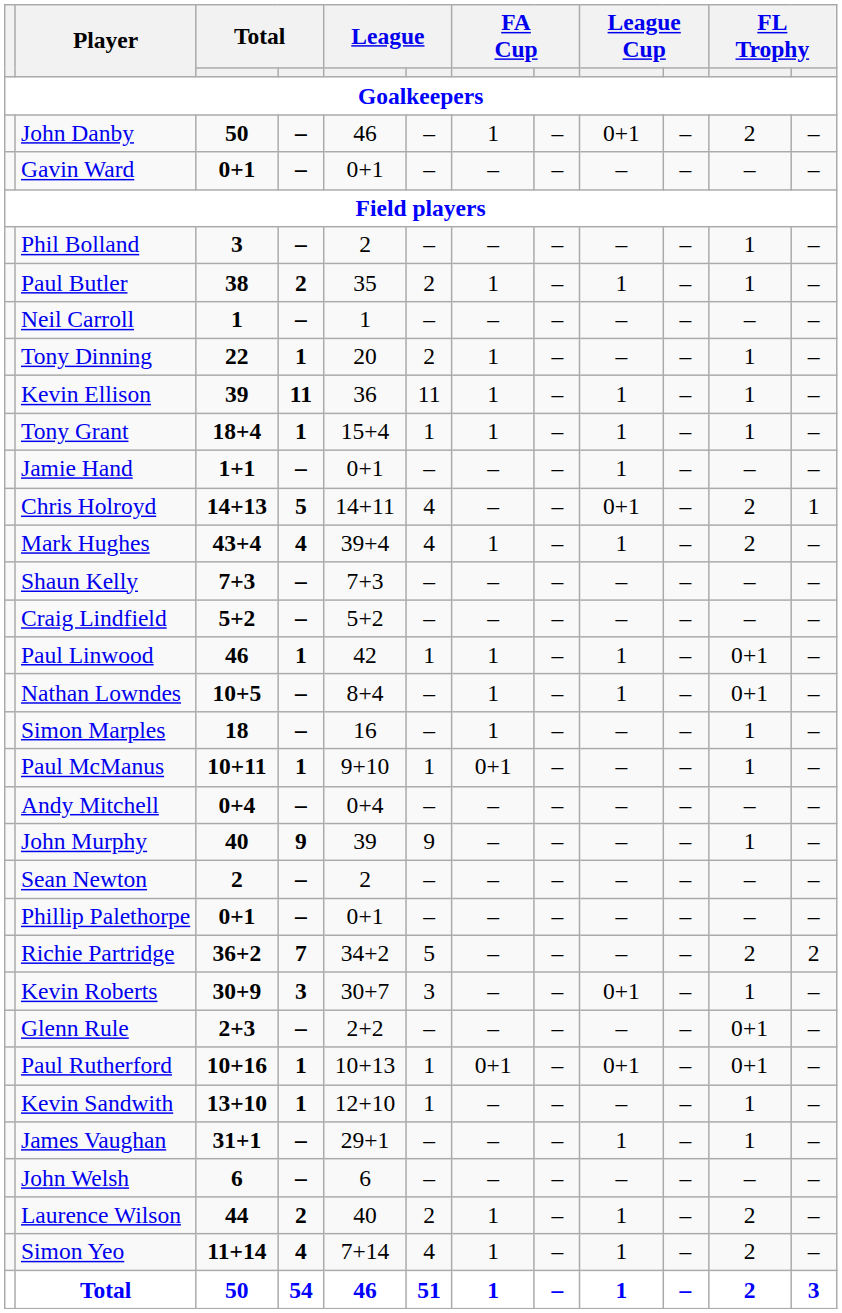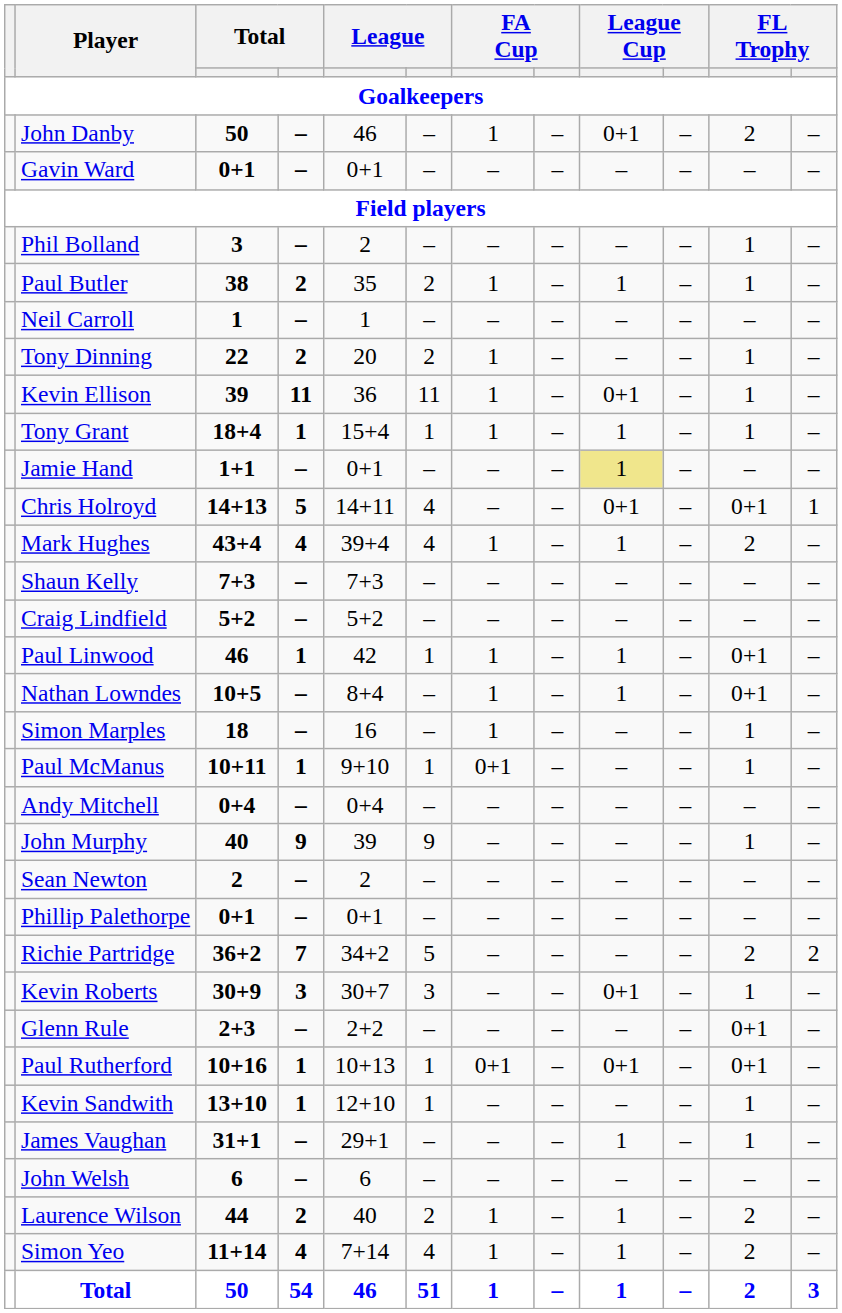 <table class="wikitable"  style="text-align:center;">
 <tr>
 <th rowspan="2" style="font-size:80%;"></th>
 <th rowspan="2">Player</th>
 <th colspan="2">Total</th>
 <th colspan="2"><a href='#'>League</a></th>
 <th colspan="2"><a href='#'>FA<br>Cup</a></th>
 <th colspan="2"><a href='#'>League<br>Cup</a></th>
 <th colspan="2"><a href='#'>FL<br>Trophy</a></th>
 </tr>
 <tr>
 <th style="width: 50px; font-size:80%;"></th>
 <th style="width: 25px; font-size:80%;"></th>
 <th style="width: 50px; font-size:80%;"></th>
 <th style="width: 25px; font-size:80%;"></th>
 <th style="width: 50px; font-size:80%;"></th>
 <th style="width: 25px; font-size:80%;"></th>
 <th style="width: 50px; font-size:80%;"></th>
 <th style="width: 25px; font-size:80%;"></th>
 <th style="width: 50px; font-size:80%;"></th>
 <th style="width: 25px; font-size:80%;"></th>
 </tr>
 <tr>
 <td colspan="12" style="background:white; color:blue; text-align:center;"><strong>Goalkeepers</strong></td>
 </tr>
 <tr>
 <td></td>
 <td align="left"><a href='#'>John Danby</a></td>
 <td><strong>50</strong></td>
 <td><strong>–</strong></td>
 <td>46</td>
 <td>–</td>
 <td>1</td>
 <td>–</td>
 <td>0+1</td>
 <td>–</td>
 <td>2</td>
 <td>–</td>
 </tr>
 <tr>
 <td></td>
 <td align="left"><a href='#'>Gavin Ward</a></td>
 <td><strong>0+1</strong></td>
 <td><strong>–</strong></td>
 <td>0+1</td>
 <td>–</td>
 <td>–</td>
 <td>–</td>
 <td>–</td>
 <td>–</td>
 <td>–</td>
 <td>–</td>
 </tr>
 <tr>
 <td colspan="12" style="background:white; color:blue; text-align:center;"><strong>Field players</strong></td>
 </tr>
 <tr>
 <td></td>
 <td align="left"><a href='#'>Phil Bolland</a></td>
 <td><strong>3</strong></td>
 <td><strong>–</strong></td>
 <td>2</td>
 <td>–</td>
 <td>–</td>
 <td>–</td>
 <td>–</td>
 <td>–</td>
 <td>1</td>
 <td>–</td>
 </tr>
 <tr>
 <td></td>
 <td align="left"><a href='#'>Paul Butler</a></td>
 <td><strong>38</strong></td>
 <td><strong>2</strong></td>
 <td>35</td>
 <td>2</td>
 <td>1</td>
 <td>–</td>
 <td>1</td>
 <td>–</td>
 <td>1</td>
 <td>–</td>
 </tr>
 <tr>
 <td></td>
 <td align="left"><a href='#'>Neil Carroll</a></td>
 <td><strong>1</strong></td>
 <td><strong>–</strong></td>
 <td>1</td>
 <td>–</td>
 <td>–</td>
 <td>–</td>
 <td>–</td>
 <td>–</td>
 <td>–</td>
 <td>–</td>
 </tr>
 <tr>
 <td></td>
 <td align="left"><a href='#'>Tony Dinning</a></td>
 <td><strong>22</strong></td>
-<td><strong>1</strong></td>
+<td><strong>2</strong></td>
 <td>20</td>
 <td>2</td>
 <td>1</td>
 <td>–</td>
 <td>–</td>
 <td>–</td>
 <td>1</td>
 <td>–</td>
 </tr>
 <tr>
 <td></td>
 <td align="left"><a href='#'>Kevin Ellison</a></td>
 <td><strong>39</strong></td>
 <td><strong>11</strong></td>
 <td>36</td>
 <td>11</td>
 <td>1</td>
 <td>–</td>
-<td>1</td>
+<td>0+1</td>
 <td>–</td>
 <td>1</td>
 <td>–</td>
 </tr>
 <tr>
 <td></td>
 <td align="left"><a href='#'>Tony Grant</a></td>
 <td><strong>18+4</strong></td>
 <td><strong>1</strong></td>
 <td>15+4</td>
 <td>1</td>
 <td>1</td>
 <td>–</td>
 <td>1</td>
 <td>–</td>
 <td>1</td>
 <td>–</td>
 </tr>
 <tr>
 <td></td>
 <td align="left"><a href='#'>Jamie Hand</a></td>
 <td><strong>1+1</strong></td>
 <td><strong>–</strong></td>
 <td>0+1</td>
 <td>–</td>
 <td>–</td>
 <td>–</td>
-<td>1</td>
+<td style="background: khaki;">1</td>
 <td>–</td>
 <td>–</td>
 <td>–</td>
 </tr>
 <tr>
 <td></td>
 <td align="left"><a href='#'>Chris Holroyd</a></td>
 <td><strong>14+13</strong></td>
 <td><strong>5</strong></td>
 <td>14+11</td>
 <td>4</td>
 <td>–</td>
 <td>–</td>
 <td>0+1</td>
 <td>–</td>
-<td>2</td>
+<td>0+1</td>
 <td>1</td>
 </tr>
 <tr>
 <td></td>
 <td align="left"><a href='#'>Mark Hughes</a></td>
 <td><strong>43+4</strong></td>
 <td><strong>4</strong></td>
 <td>39+4</td>
 <td>4</td>
 <td>1</td>
 <td>–</td>
 <td>1</td>
 <td>–</td>
 <td>2</td>
 <td>–</td>
 </tr>
 <tr>
 <td></td>
 <td align="left"><a href='#'>Shaun Kelly</a></td>
 <td><strong>7+3</strong></td>
 <td><strong>–</strong></td>
 <td>7+3</td>
 <td>–</td>
 <td>–</td>
 <td>–</td>
 <td>–</td>
 <td>–</td>
 <td>–</td>
 <td>–</td>
 </tr>
 <tr>
 <td></td>
 <td align="left"><a href='#'>Craig Lindfield</a></td>
 <td><strong>5+2</strong></td>
 <td><strong>–</strong></td>
 <td>5+2</td>
 <td>–</td>
 <td>–</td>
 <td>–</td>
 <td>–</td>
 <td>–</td>
 <td>–</td>
 <td>–</td>
 </tr>
 <tr>
 <td></td>
 <td align="left"><a href='#'>Paul Linwood</a></td>
 <td><strong>46</strong></td>
 <td><strong>1</strong></td>
 <td>42</td>
 <td>1</td>
 <td>1</td>
 <td>–</td>
 <td>1</td>
 <td>–</td>
 <td>0+1</td>
 <td>–</td>
 </tr>
 <tr>
 <td></td>
 <td align="left"><a href='#'>Nathan Lowndes</a></td>
 <td><strong>10+5</strong></td>
 <td><strong>–</strong></td>
 <td>8+4</td>
 <td>–</td>
 <td>1</td>
 <td>–</td>
 <td>1</td>
 <td>–</td>
 <td>0+1</td>
 <td>–</td>
 </tr>
 <tr>
 <td></td>
 <td align="left"><a href='#'>Simon Marples</a></td>
 <td><strong>18</strong></td>
 <td><strong>–</strong></td>
 <td>16</td>
 <td>–</td>
 <td>1</td>
 <td>–</td>
 <td>–</td>
 <td>–</td>
 <td>1</td>
 <td>–</td>
 </tr>
 <tr>
 <td></td>
 <td align="left"><a href='#'>Paul McManus</a></td>
 <td><strong>10+11</strong></td>
 <td><strong>1</strong></td>
 <td>9+10</td>
 <td>1</td>
 <td>0+1</td>
 <td>–</td>
 <td>–</td>
 <td>–</td>
 <td>1</td>
 <td>–</td>
 </tr>
 <tr>
 <td></td>
 <td align="left"><a href='#'>Andy Mitchell</a></td>
 <td><strong>0+4</strong></td>
 <td><strong>–</strong></td>
 <td>0+4</td>
 <td>–</td>
 <td>–</td>
 <td>–</td>
 <td>–</td>
 <td>–</td>
 <td>–</td>
 <td>–</td>
 </tr>
 <tr>
 <td></td>
 <td align="left"><a href='#'>John Murphy</a></td>
 <td><strong>40</strong></td>
 <td><strong>9</strong></td>
 <td>39</td>
 <td>9</td>
 <td>–</td>
 <td>–</td>
 <td>–</td>
 <td>–</td>
 <td>1</td>
 <td>–</td>
 </tr>
 <tr>
 <td></td>
 <td align="left"><a href='#'>Sean Newton</a></td>
 <td><strong>2</strong></td>
 <td><strong>–</strong></td>
 <td>2</td>
 <td>–</td>
 <td>–</td>
 <td>–</td>
 <td>–</td>
 <td>–</td>
 <td>–</td>
 <td>–</td>
 </tr>
 <tr>
 <td></td>
 <td align="left"><a href='#'>Phillip Palethorpe</a></td>
 <td><strong>0+1</strong></td>
 <td><strong>–</strong></td>
 <td>0+1</td>
 <td>–</td>
 <td>–</td>
 <td>–</td>
 <td>–</td>
 <td>–</td>
 <td>–</td>
 <td>–</td>
 </tr>
 <tr>
 <td></td>
 <td align="left"><a href='#'>Richie Partridge</a></td>
 <td><strong>36+2</strong></td>
 <td><strong>7</strong></td>
 <td>34+2</td>
 <td>5</td>
 <td>–</td>
 <td>–</td>
 <td>–</td>
 <td>–</td>
 <td>2</td>
 <td>2</td>
 </tr>
 <tr>
 <td></td>
 <td align="left"><a href='#'>Kevin Roberts</a></td>
 <td><strong>30+9</strong></td>
 <td><strong>3</strong></td>
 <td>30+7</td>
 <td>3</td>
 <td>–</td>
 <td>–</td>
 <td>0+1</td>
 <td>–</td>
 <td>1</td>
 <td>–</td>
 </tr>
 <tr>
 <td></td>
 <td align="left"><a href='#'>Glenn Rule</a></td>
 <td><strong>2+3</strong></td>
 <td><strong>–</strong></td>
 <td>2+2</td>
 <td>–</td>
 <td>–</td>
 <td>–</td>
 <td>–</td>
 <td>–</td>
 <td>0+1</td>
 <td>–</td>
 </tr>
 <tr>
 <td></td>
 <td align="left"><a href='#'>Paul Rutherford</a></td>
 <td><strong>10+16</strong></td>
 <td><strong>1</strong></td>
 <td>10+13</td>
 <td>1</td>
 <td>0+1</td>
 <td>–</td>
 <td>0+1</td>
 <td>–</td>
 <td>0+1</td>
 <td>–</td>
 </tr>
 <tr>
 <td></td>
 <td align="left"><a href='#'>Kevin Sandwith</a></td>
 <td><strong>13+10</strong></td>
 <td><strong>1</strong></td>
 <td>12+10</td>
 <td>1</td>
 <td>–</td>
 <td>–</td>
 <td>–</td>
 <td>–</td>
 <td>1</td>
 <td>–</td>
 </tr>
 <tr>
 <td></td>
 <td align="left"><a href='#'>James Vaughan</a></td>
 <td><strong>31+1</strong></td>
 <td><strong>–</strong></td>
 <td>29+1</td>
 <td>–</td>
 <td>–</td>
 <td>–</td>
 <td>1</td>
 <td>–</td>
 <td>1</td>
 <td>–</td>
 </tr>
 <tr>
 <td></td>
 <td align="left"><a href='#'>John Welsh</a></td>
 <td><strong>6</strong></td>
 <td><strong>–</strong></td>
 <td>6</td>
 <td>–</td>
 <td>–</td>
 <td>–</td>
 <td>–</td>
 <td>–</td>
 <td>–</td>
 <td>–</td>
 </tr>
 <tr>
 <td></td>
 <td align="left"><a href='#'>Laurence Wilson</a></td>
 <td><strong>44</strong></td>
 <td><strong>2</strong></td>
 <td>40</td>
 <td>2</td>
 <td>1</td>
 <td>–</td>
 <td>1</td>
 <td>–</td>
 <td>2</td>
 <td>–</td>
 </tr>
 <tr>
 <td></td>
 <td align="left"><a href='#'>Simon Yeo</a></td>
 <td><strong>11+14</strong></td>
 <td><strong>4</strong></td>
 <td>7+14</td>
 <td>4</td>
 <td>1</td>
 <td>–</td>
 <td>1</td>
 <td>–</td>
 <td>2</td>
 <td>–</td>
 </tr>
 <tr style="background:white; color:blue; text-align:center;">
 <td></td>
 <td><strong>Total</strong></td>
 <td><strong>50</strong></td>
 <td><strong>54</strong></td>
 <td><strong>46</strong></td>
 <td><strong>51</strong></td>
 <td><strong>1</strong></td>
 <td><strong>–</strong></td>
 <td><strong>1</strong></td>
 <td><strong>–</strong></td>
 <td><strong>2</strong></td>
 <td><strong>3</strong></td>
 </tr>
 </table>
